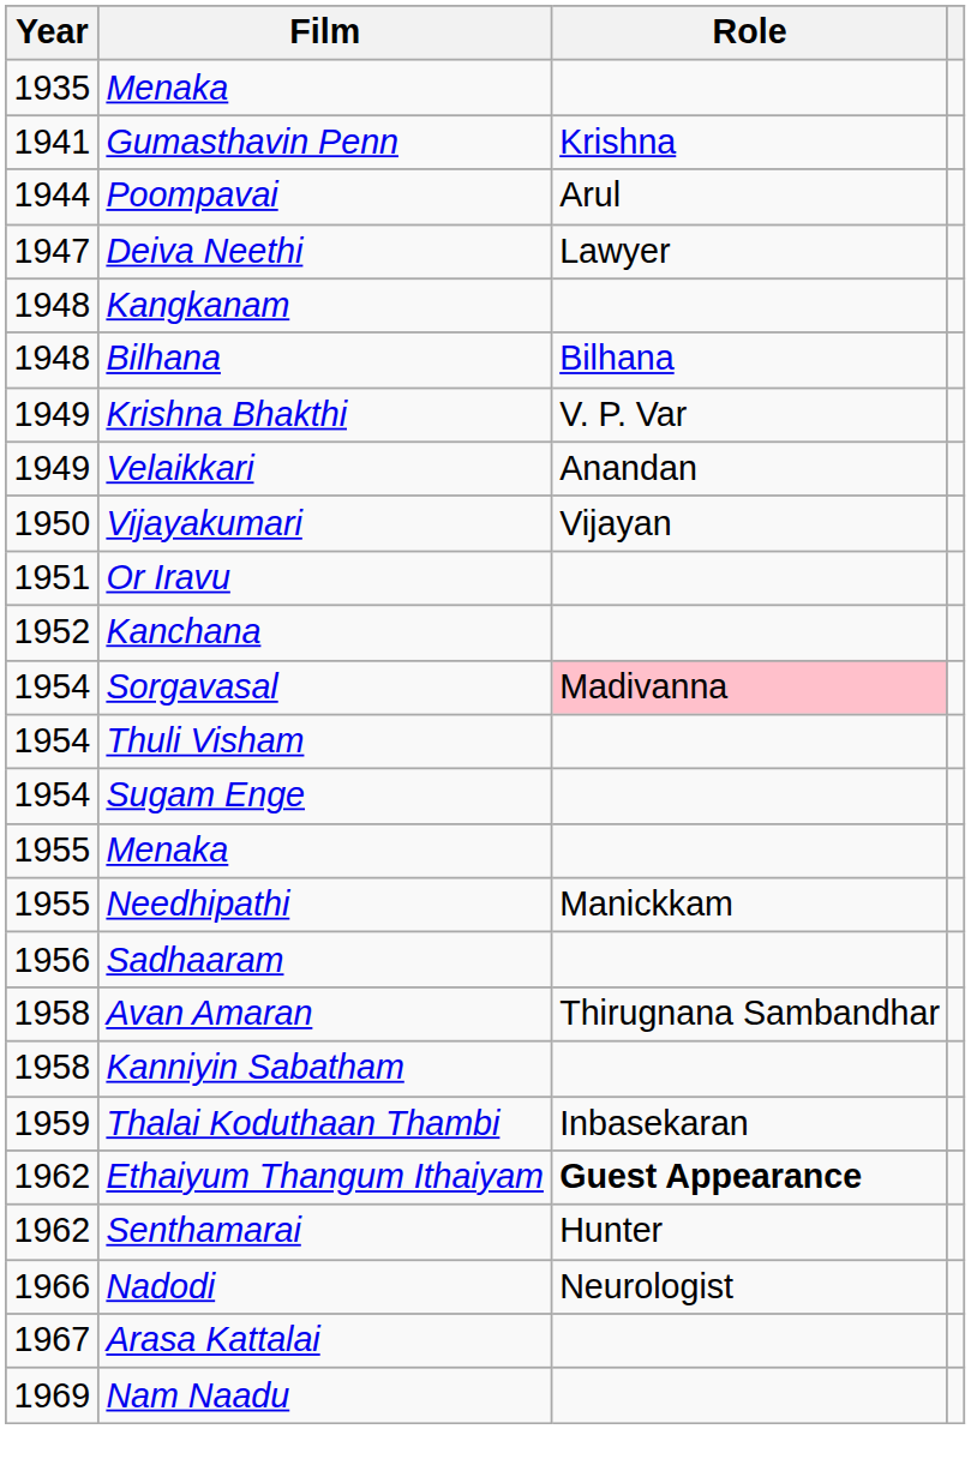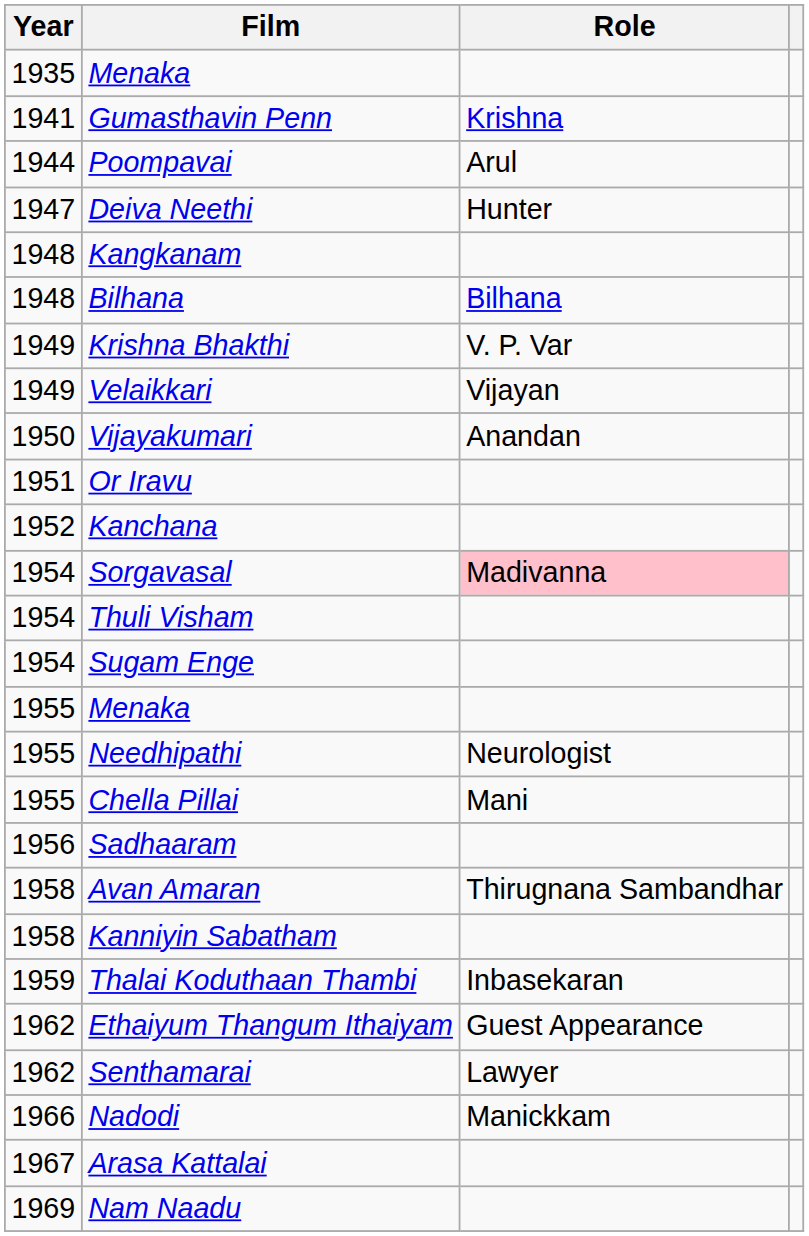 <table class="wikitable">
 <tr>
 <th>Year</th>
 <th>Film</th>
 <th>Role</th>
 <th></th>
 </tr>
 <tr>
 <td>1935</td>
 <td><a href='#'><em>Menaka</em></a></td>
 <td></td>
 <td style="text-align: center;"></td>
 </tr>
 <tr>
 <td>1941</td>
 <td><em><a href='#'>Gumasthavin Penn</a></em></td>
 <td><a href='#'>Krishna</a></td>
 <td style="text-align: center;"></td>
 </tr>
 <tr>
 <td>1944</td>
 <td><em><a href='#'>Poompavai</a></em></td>
 <td>Arul</td>
 <td style="text-align: center;"></td>
 </tr>
 <tr>
 <td>1947</td>
 <td><em><a href='#'>Deiva Neethi</a></em></td>
-<td>Lawyer</td>
+<td>Hunter</td>
 <td style="text-align: center;"></td>
 </tr>
 <tr>
 <td>1948</td>
 <td><em><a href='#'>Kangkanam</a></em></td>
 <td></td>
 <td style="text-align: center;"></td>
 </tr>
 <tr>
 <td>1948</td>
 <td><a href='#'><em>Bilhana</em></a></td>
 <td><a href='#'>Bilhana</a></td>
 <td style="text-align: center;"></td>
 </tr>
 <tr>
 <td>1949</td>
 <td><em><a href='#'>Krishna Bhakthi</a></em></td>
 <td>V. P. Var</td>
 <td style="text-align: center;"></td>
 </tr>
 <tr>
 <td>1949</td>
 <td><em><a href='#'>Velaikkari</a></em></td>
-<td>Anandan</td>
+<td>Vijayan</td>
 <td style="text-align: center;"></td>
 </tr>
 <tr>
 <td>1950</td>
 <td><a href='#'><em>Vijayakumari</em></a></td>
-<td>Vijayan</td>
+<td>Anandan</td>
 <td style="text-align: center;"></td>
 </tr>
 <tr>
 <td>1951</td>
 <td><em><a href='#'>Or Iravu</a></em></td>
 <td></td>
 <td style="text-align: center;"></td>
 </tr>
 <tr>
 <td>1952</td>
 <td><a href='#'><em>Kanchana</em></a></td>
 <td></td>
 <td style="text-align: center;"></td>
 </tr>
 <tr>
 <td>1954</td>
 <td><em><a href='#'>Sorgavasal</a></em></td>
 <td style="background: pink;">Madivanna</td>
 <td style="text-align: center;"></td>
 </tr>
 <tr>
 <td>1954</td>
 <td><em><a href='#'>Thuli Visham</a></em></td>
 <td></td>
 <td style="text-align: center;"></td>
 </tr>
 <tr>
 <td>1954</td>
 <td><em><a href='#'>Sugam Enge</a></em></td>
 <td></td>
 <td style="text-align: center;"></td>
 </tr>
 <tr>
 <td>1955</td>
 <td><a href='#'><em>Menaka</em></a></td>
 <td></td>
 <td style="text-align: center;"></td>
 </tr>
 <tr>
 <td>1955</td>
 <td><em><a href='#'>Needhipathi</a></em></td>
-<td>Manickkam</td>
+<td>Neurologist</td>
+<td style="text-align: center;"></td>
+</tr>
+<tr>
+<td>1955</td>
+<td><em><a href='#'>Chella Pillai</a></em></td>
+<td>Mani</td>
 <td style="text-align: center;"></td>
 </tr>
 <tr>
 <td>1956</td>
 <td><em><a href='#'>Sadhaaram</a></em></td>
 <td></td>
 <td style="text-align: center;"></td>
 </tr>
 <tr>
 <td>1958</td>
 <td><em><a href='#'>Avan Amaran</a></em></td>
 <td>Thirugnana Sambandhar</td>
 <td style="text-align: center;"></td>
 </tr>
 <tr>
 <td>1958</td>
 <td><em><a href='#'>Kanniyin Sabatham</a></em></td>
 <td></td>
 <td style="text-align: center;"></td>
 </tr>
 <tr>
 <td>1959</td>
 <td><em><a href='#'>Thalai Koduthaan Thambi</a></em></td>
 <td>Inbasekaran</td>
 <td></td>
 </tr>
 <tr>
 <td>1962</td>
 <td><em><a href='#'>Ethaiyum Thangum Ithaiyam</a></em></td>
-<td><strong>Guest Appearance</strong></td>
+<td>Guest Appearance</td>
 <td style="text-align: center;"></td>
 </tr>
 <tr>
 <td>1962</td>
 <td><em><a href='#'>Senthamarai</a></em></td>
-<td>Hunter</td>
+<td>Lawyer</td>
 <td style="text-align: center;"></td>
 </tr>
 <tr>
 <td>1966</td>
 <td><em><a href='#'>Nadodi</a></em></td>
-<td>Neurologist</td>
+<td>Manickkam</td>
 <td style="text-align: center;"></td>
 </tr>
 <tr>
 <td>1967</td>
 <td><em><a href='#'>Arasa Kattalai</a></em></td>
 <td></td>
 <td style="text-align: center;"></td>
 </tr>
 <tr>
 <td>1969</td>
 <td><a href='#'><em>Nam Naadu</em></a></td>
 <td></td>
 <td style="text-align: center;"></td>
 </tr>
 </table>
